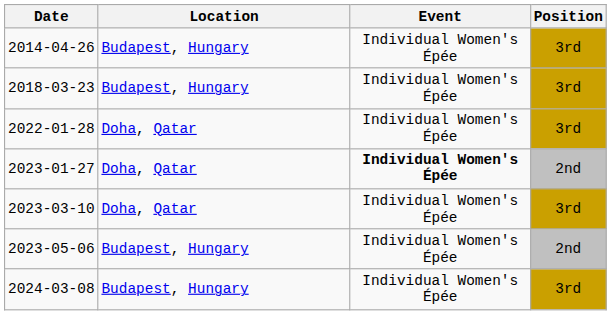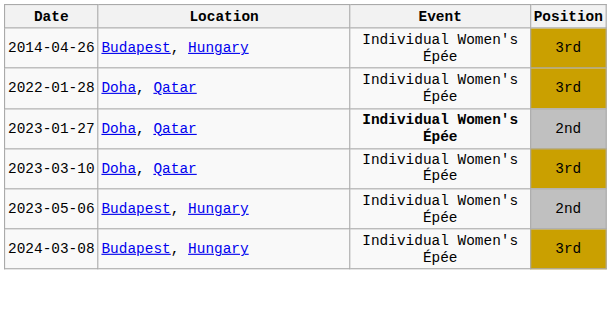 <table class="wikitable" style="text-align:center;">
 <tr>
 <th>Date</th>
 <th style="width:17em">Location</th>
 <th style="width:12em">Event</th>
 <th>Position</th>
 </tr>
 <tr>
 <td>2014-04-26</td>
-<td rowspan="1" align="left"> <a href='#'>Budapest</a>, <a href='#'>Hungary</a></td>
-<td>Individual Women's Épée</td>
-<td bgcolor="caramel">3rd</td>
-</tr>
-<tr>
-<td>2018-03-23</td>
 <td rowspan="1" align="left"> <a href='#'>Budapest</a>, <a href='#'>Hungary</a></td>
 <td>Individual Women's Épée</td>
 <td bgcolor="caramel">3rd</td>
 </tr>
 <tr>
 <td>2022-01-28</td>
 <td rowspan="1" align="left"> <a href='#'>Doha</a>, <a href='#'>Qatar</a></td>
 <td>Individual Women's Épée</td>
 <td bgcolor="caramel">3rd</td>
 </tr>
 <tr>
 <td>2023-01-27</td>
 <td rowspan="1" align="left"> <a href='#'>Doha</a>, <a href='#'>Qatar</a></td>
 <td><strong>Individual Women's Épée</strong></td>
 <td bgcolor="silver">2nd</td>
 </tr>
 <tr>
 <td>2023-03-10</td>
 <td rowspan="1" align="left"> <a href='#'>Doha</a>, <a href='#'>Qatar</a></td>
 <td>Individual Women's Épée</td>
 <td bgcolor="caramel">3rd</td>
 </tr>
 <tr>
 <td>2023-05-06</td>
 <td rowspan="1" align="left"> <a href='#'>Budapest</a>, <a href='#'>Hungary</a></td>
 <td>Individual Women's Épée</td>
 <td bgcolor="silver">2nd</td>
 </tr>
 <tr>
 <td>2024-03-08</td>
 <td rowspan="1" align="left"> <a href='#'>Budapest</a>, <a href='#'>Hungary</a></td>
 <td>Individual Women's Épée</td>
 <td bgcolor="caramel">3rd</td>
 </tr>
 </table>
